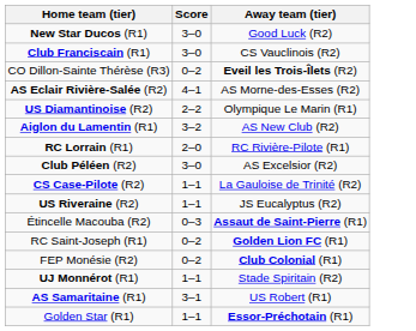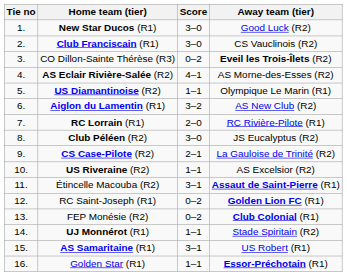 <table class="wikitable" style="text-align: center">
 <tr>
+<th>Tie no</th>
 <th>Home team (tier)</th>
 <th>Score</th>
 <th>Away team (tier)</th>
 </tr>
 <tr>
+<td>1.</td>
 <td> <strong>New Star Ducos</strong> (R1)</td>
 <td>3–0</td>
 <td><a href='#'>Good Luck</a> (R2) </td>
 </tr>
 <tr>
+<td>2.</td>
 <td> <strong><a href='#'>Club Franciscain</a></strong> (R1)</td>
 <td>3–0</td>
 <td>CS Vauclinois (R2) </td>
 </tr>
 <tr>
+<td>3.</td>
 <td> CO Dillon-Sainte Thérèse (R3)</td>
 <td>0–2</td>
 <td><strong>Eveil les Trois-Îlets</strong> (R2) </td>
 </tr>
 <tr>
+<td>4.</td>
 <td> <strong>AS Eclair Rivière-Salée</strong> (R2)</td>
 <td>4–1</td>
 <td>AS Morne-des-Esses (R2) </td>
 </tr>
 <tr>
+<td>5.</td>
 <td> <strong><a href='#'>US Diamantinoise</a></strong> (R2)</td>
-<td>2–2 </td>
+<td>1–1 </td>
 <td>Olympique Le Marin (R1) </td>
 </tr>
 <tr>
+<td>6.</td>
 <td> <strong><a href='#'>Aiglon du Lamentin</a></strong> (R1)</td>
 <td>3–2</td>
 <td><a href='#'>AS New Club</a> (R2) </td>
 </tr>
 <tr>
+<td>7.</td>
 <td> <strong>RC Lorrain</strong> (R1)</td>
 <td>2–0</td>
 <td><a href='#'>RC Rivière-Pilote</a> (R1) </td>
 </tr>
 <tr>
+<td>8.</td>
 <td> <strong>Club Péléen</strong> (R2)</td>
 <td>3–0</td>
+<td>JS Eucalyptus (R2) </td>
+</tr>
+<tr>
+<td>9.</td>
+<td> <strong><a href='#'>CS Case-Pilote</a></strong> (R2)</td>
+<td>2–1</td>
+<td><a href='#'>La Gauloise de Trinité</a> (R2) </td>
+</tr>
+<tr>
+<td>10.</td>
+<td> <strong>US Riveraine</strong> (R2)</td>
+<td>1–1 </td>
 <td>AS Excelsior (R2) </td>
 </tr>
 <tr>
-<td> <strong><a href='#'>CS Case-Pilote</a></strong> (R2)</td>
-<td>1–1 </td>
-<td><a href='#'>La Gauloise de Trinité</a> (R2) </td>
-</tr>
-<tr>
-<td> <strong>US Riveraine</strong> (R2)</td>
-<td>1–1 </td>
-<td>JS Eucalyptus (R2) </td>
-</tr>
-<tr>
+<td>11.</td>
 <td> Étincelle Macouba (R2)</td>
-<td>0–3</td>
+<td>3–1</td>
 <td><strong><a href='#'>Assaut de Saint-Pierre</a></strong> (R1) </td>
 </tr>
 <tr>
+<td>12.</td>
 <td> RC Saint-Joseph (R1)</td>
 <td>0–2</td>
 <td><strong><a href='#'>Golden Lion FC</a></strong> (R1) </td>
 </tr>
 <tr>
+<td>13.</td>
 <td> FEP Monésie (R2)</td>
 <td>0–2</td>
 <td><strong><a href='#'>Club Colonial</a></strong> (R1) </td>
 </tr>
 <tr>
+<td>14.</td>
 <td> <strong>UJ Monnérot</strong> (R1)</td>
 <td>1–1 </td>
 <td><a href='#'>Stade Spiritain</a> (R2) </td>
 </tr>
 <tr>
+<td>15.</td>
 <td> <strong><a href='#'>AS Samaritaine</a></strong> (R1)</td>
 <td>3–1</td>
 <td><a href='#'>US Robert</a> (R1) </td>
 </tr>
 <tr>
+<td>16.</td>
 <td> <a href='#'>Golden Star</a> (R1)</td>
 <td>1–1 </td>
 <td><strong><a href='#'>Essor-Préchotain</a></strong> (R1) </td>
 </tr>
 </table>
